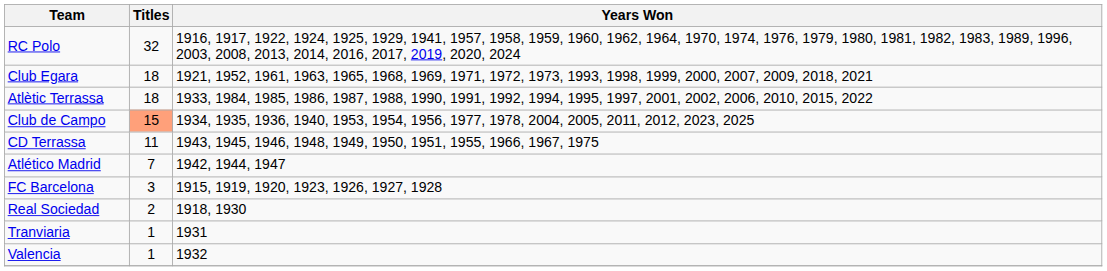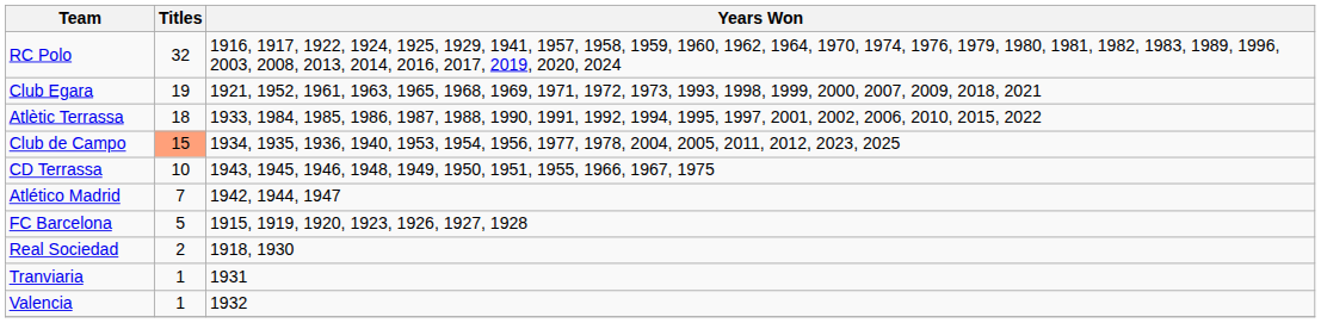 <table class="wikitable sortable">
 <tr>
 <th width="135">Team</th>
 <th>Titles</th>
 <th>Years Won</th>
 </tr>
 <tr>
 <td><a href='#'>RC Polo</a></td>
 <td align=center>32</td>
 <td>1916, 1917, 1922, 1924, 1925, 1929, 1941, 1957, 1958, 1959, 1960, 1962, 1964, 1970, 1974, 1976, 1979, 1980, 1981, 1982, 1983, 1989, 1996, 2003, 2008, 2013, 2014, 2016, 2017, <a href='#'>2019</a>, 2020, 2024</td>
 </tr>
 <tr>
 <td><a href='#'>Club Egara</a></td>
-<td align=center>18</td>
+<td align=center>19</td>
 <td>1921, 1952, 1961, 1963, 1965, 1968, 1969, 1971, 1972, 1973, 1993, 1998, 1999, 2000, 2007, 2009, 2018, 2021</td>
 </tr>
 <tr>
 <td><a href='#'>Atlètic Terrassa</a></td>
 <td align=center>18</td>
 <td>1933, 1984, 1985, 1986, 1987, 1988, 1990, 1991, 1992, 1994, 1995, 1997, 2001, 2002, 2006, 2010, 2015, 2022</td>
 </tr>
 <tr>
 <td><a href='#'>Club de Campo</a></td>
 <td align=center style="background: lightsalmon;">15</td>
 <td>1934, 1935, 1936, 1940, 1953, 1954, 1956, 1977, 1978, 2004, 2005, 2011, 2012, 2023, 2025</td>
 </tr>
 <tr>
 <td><a href='#'>CD Terrassa</a></td>
-<td align=center>11</td>
+<td align=center>10</td>
 <td>1943, 1945, 1946, 1948, 1949, 1950, 1951, 1955, 1966, 1967, 1975</td>
 </tr>
 <tr>
 <td><a href='#'>Atlético Madrid</a></td>
 <td align=center>7</td>
 <td>1942, 1944, 1947</td>
 </tr>
 <tr>
 <td><a href='#'>FC Barcelona</a></td>
-<td align=center>3</td>
+<td align=center>5</td>
 <td>1915, 1919, 1920, 1923, 1926, 1927, 1928</td>
 </tr>
 <tr>
 <td><a href='#'>Real Sociedad</a></td>
 <td align=center>2</td>
 <td>1918, 1930</td>
 </tr>
 <tr>
 <td><a href='#'>Tranviaria</a></td>
 <td align=center>1</td>
 <td>1931</td>
 </tr>
 <tr>
 <td><a href='#'>Valencia</a></td>
 <td align=center>1</td>
 <td>1932</td>
 </tr>
 <tr>
 </tr>
 </table>
